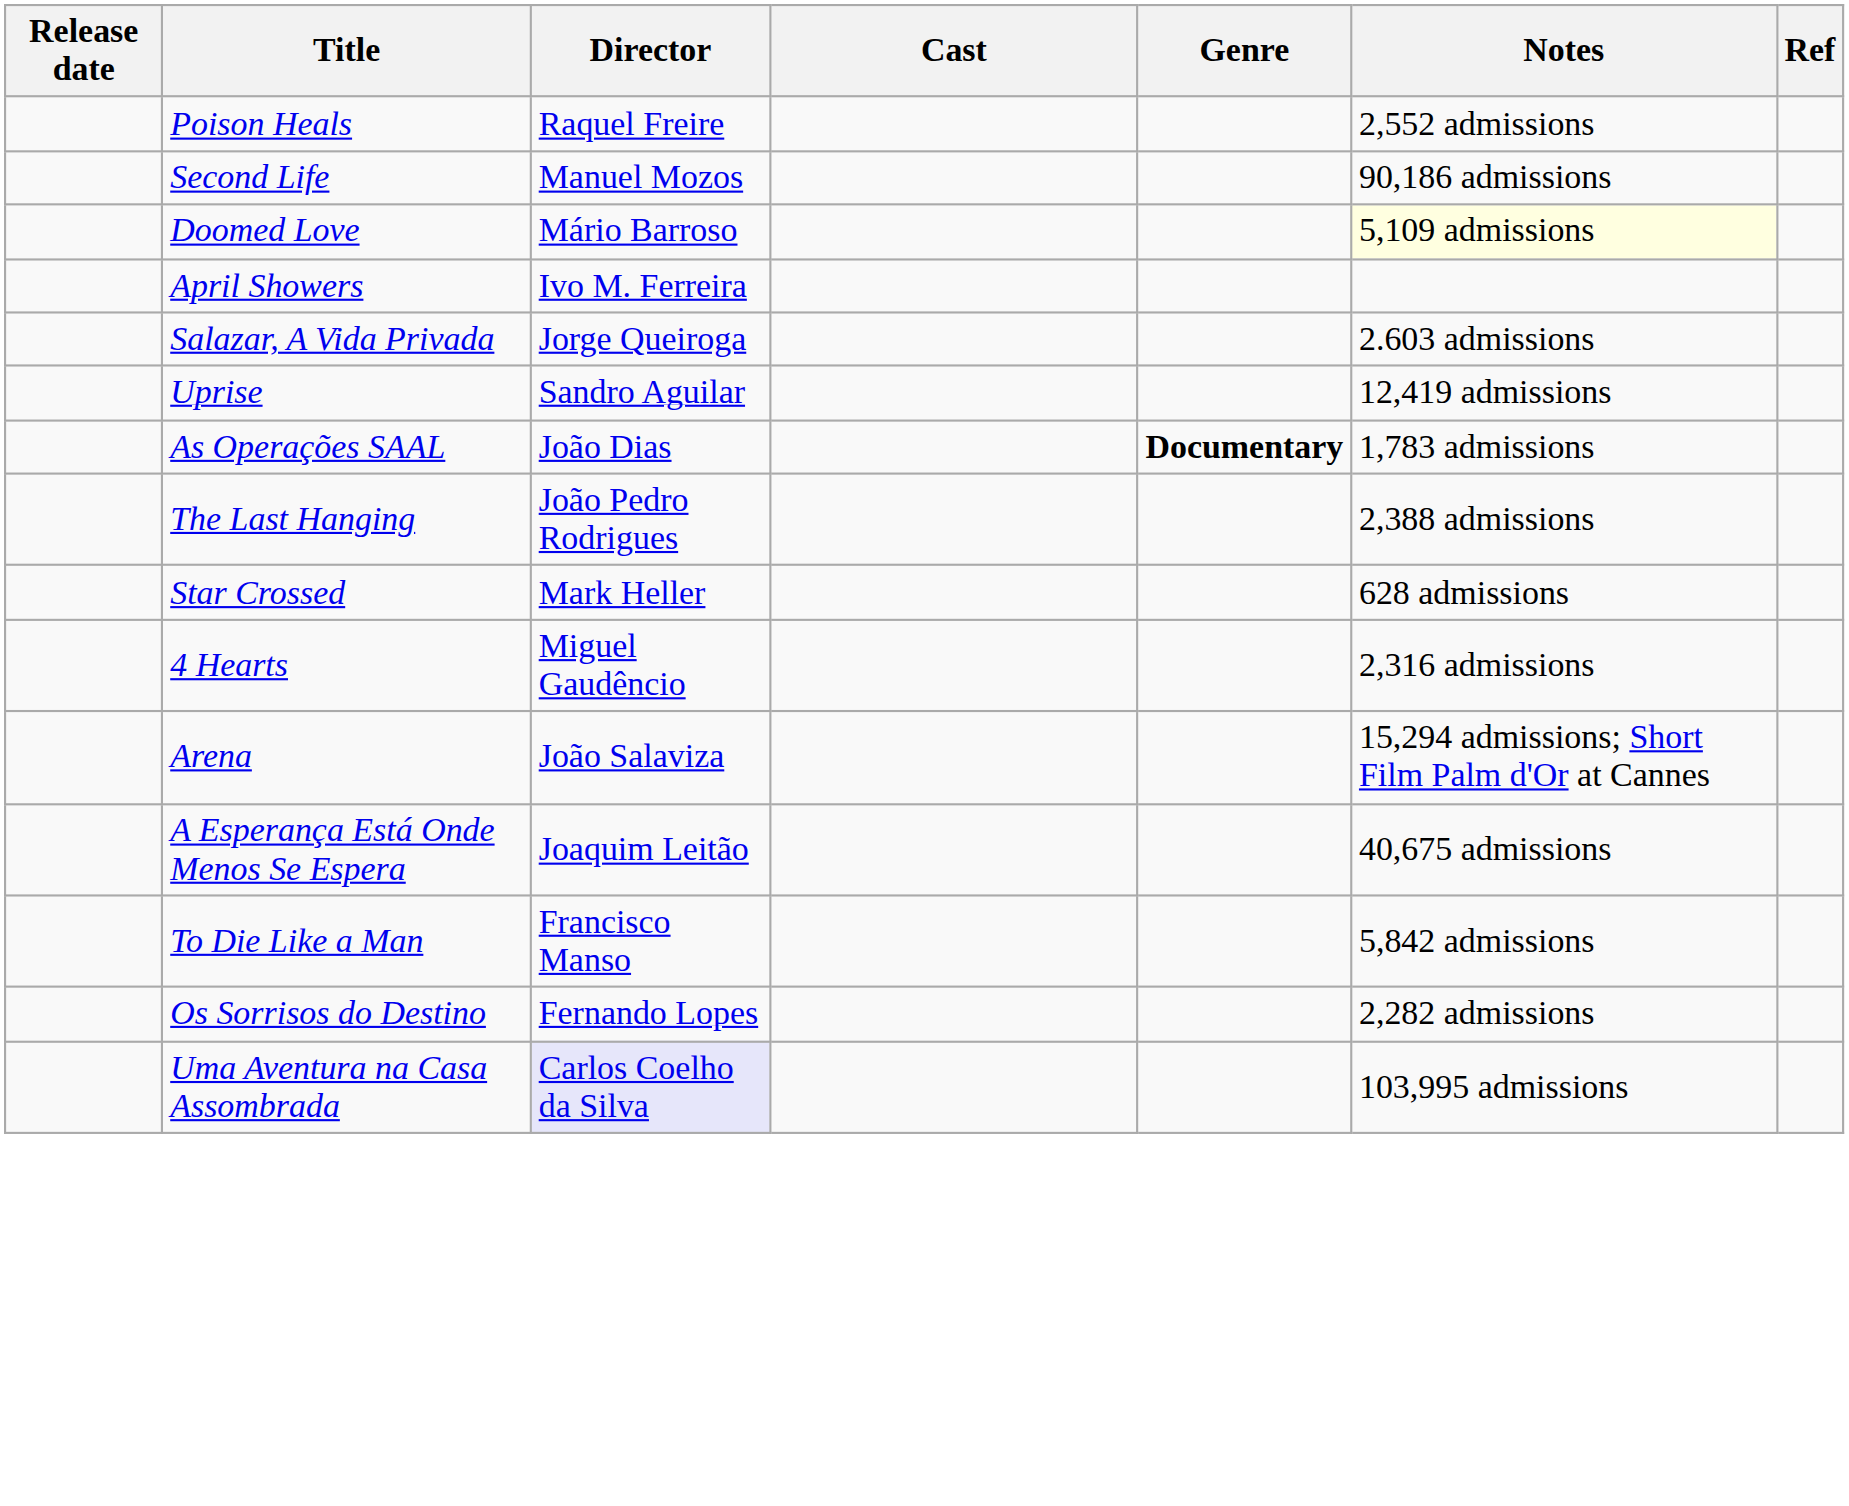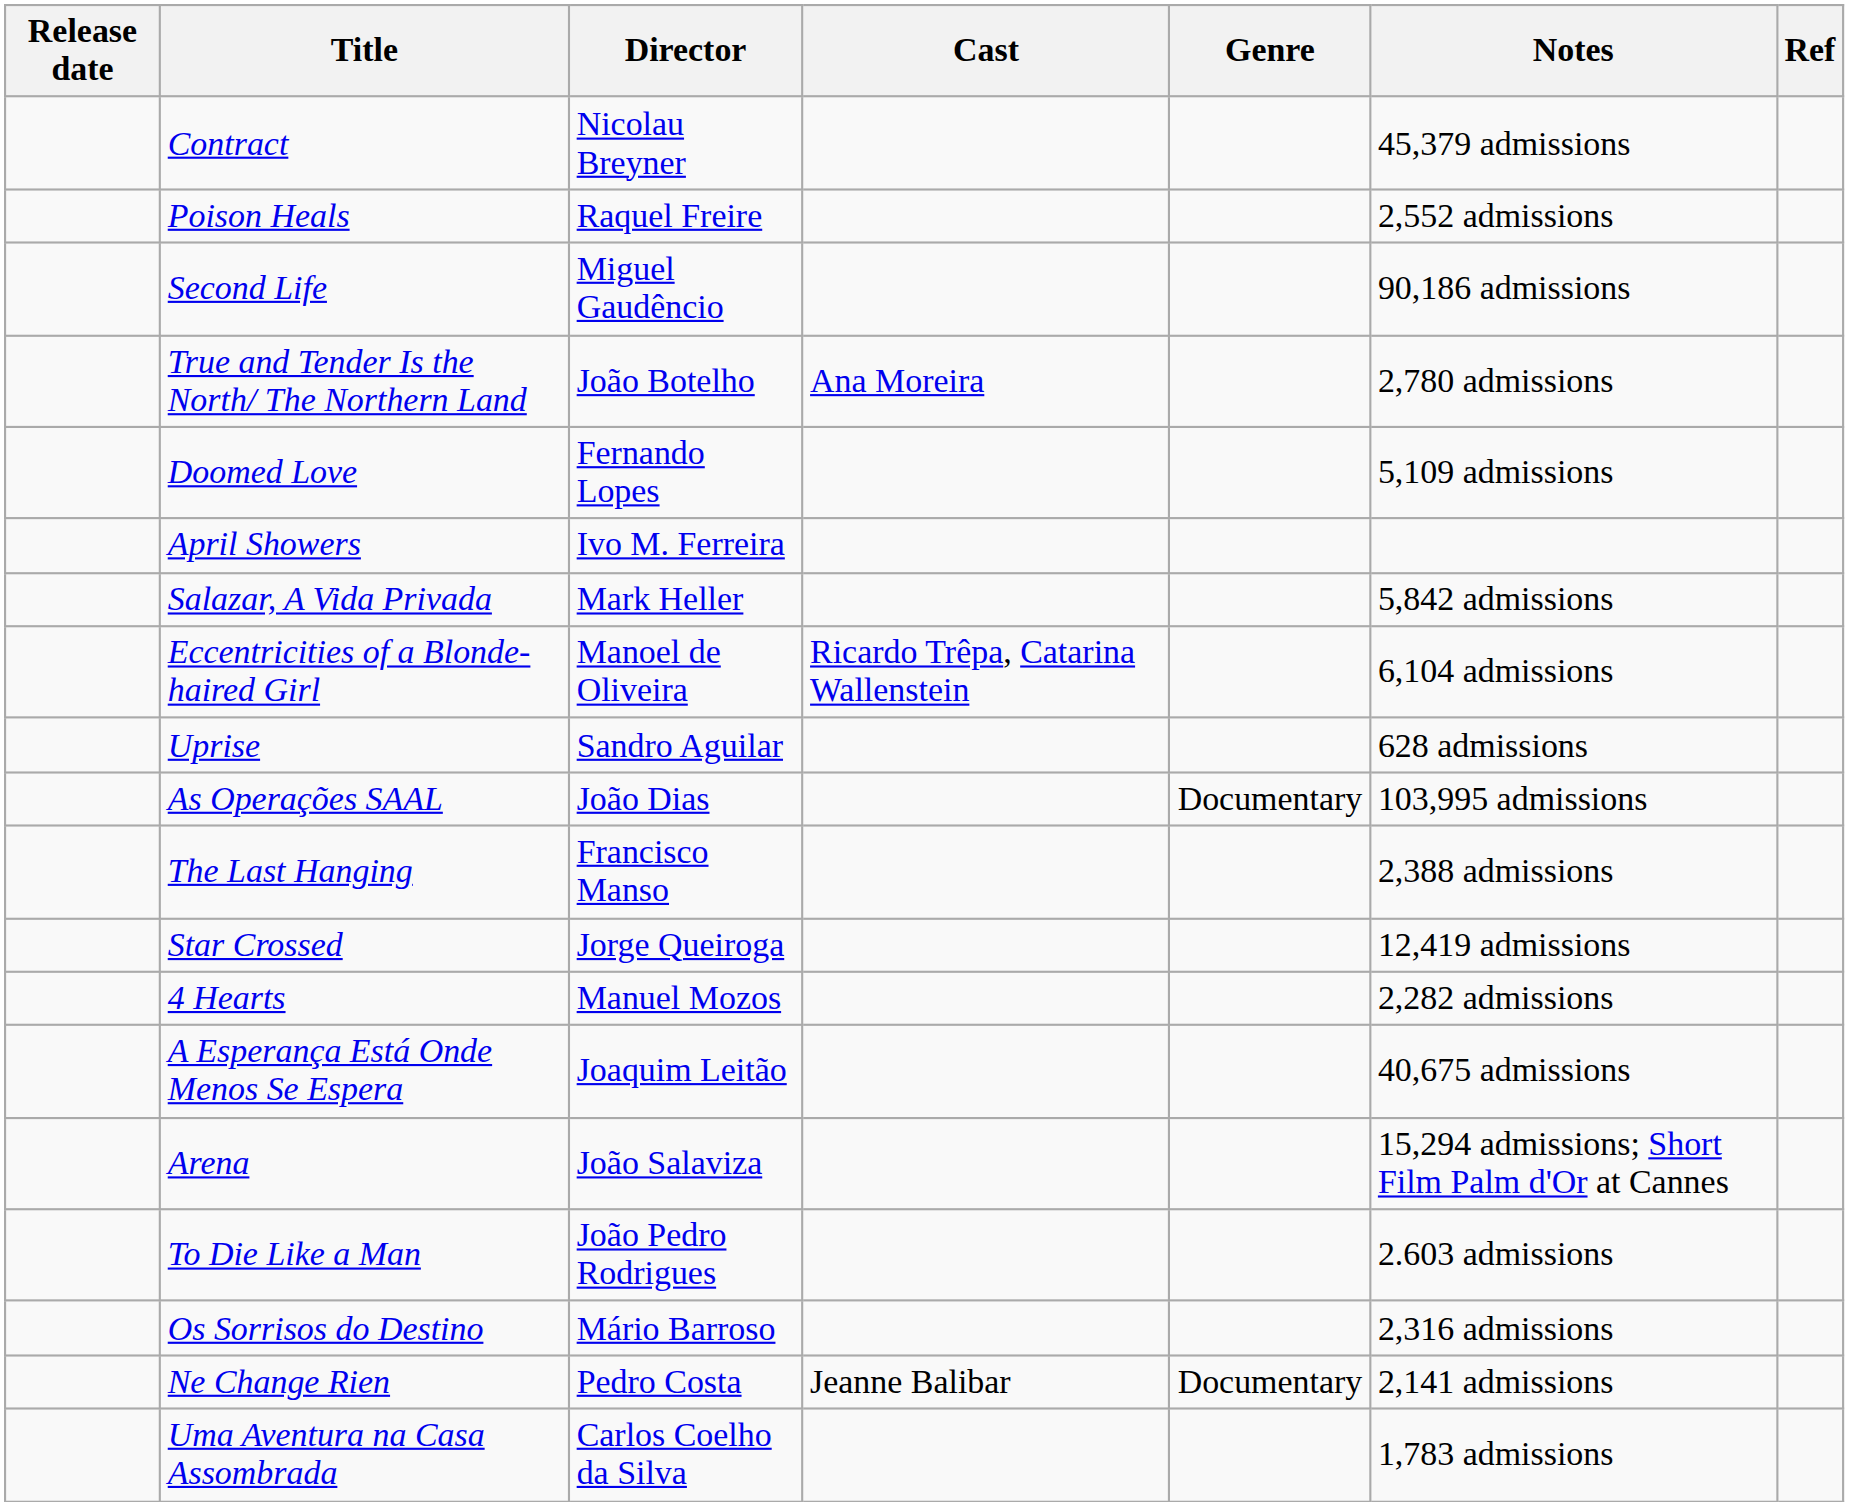 <table class="wikitable sortable">
 <tr>
 <th>Release date</th>
 <th>Title</th>
 <th>Director</th>
 <th style="width:20%;">Cast</th>
 <th>Genre</th>
 <th>Notes</th>
 <th>Ref</th>
+</tr>
+<tr>
+<td></td>
+<td><em><a href='#'>Contract</a></em></td>
+<td><a href='#'>Nicolau Breyner</a></td>
+<td></td>
+<td></td>
+<td>45,379 admissions</td>
+<td></td>
 </tr>
 <tr>
 <td></td>
 <td><em><a href='#'>Poison Heals</a></em></td>
 <td><a href='#'>Raquel Freire</a></td>
 <td></td>
 <td></td>
 <td>2,552 admissions</td>
 <td></td>
 </tr>
 <tr>
 <td></td>
 <td><em><a href='#'>Second Life</a></em></td>
-<td><a href='#'>Manuel Mozos</a></td>
+<td><a href='#'>Miguel Gaudêncio</a></td>
 <td></td>
 <td></td>
 <td>90,186 admissions</td>
 <td></td>
 </tr>
 <tr>
 <td></td>
+<td><em><a href='#'>True and Tender Is the North/ The Northern Land</a></em></td>
+<td><a href='#'>João Botelho</a></td>
+<td><a href='#'>Ana Moreira</a></td>
+<td></td>
+<td>2,780 admissions</td>
+<td></td>
+</tr>
+<tr>
+<td></td>
 <td><em><a href='#'>Doomed Love</a></em></td>
-<td><a href='#'>Mário Barroso</a></td>
+<td><a href='#'>Fernando Lopes</a></td>
 <td></td>
 <td></td>
-<td style="background: lightyellow;">5,109 admissions</td>
+<td>5,109 admissions</td>
 <td></td>
 </tr>
 <tr>
 <td></td>
 <td><em><a href='#'>April Showers</a></em></td>
 <td><a href='#'>Ivo M. Ferreira</a></td>
 <td></td>
 <td></td>
 <td></td>
 <td></td>
 </tr>
 <tr>
 <td></td>
 <td><em><a href='#'>Salazar, A Vida Privada</a></em></td>
-<td><a href='#'>Jorge Queiroga</a></td>
+<td><a href='#'>Mark Heller</a></td>
 <td></td>
 <td></td>
-<td>2.603 admissions</td>
+<td>5,842 admissions</td>
+<td></td>
+</tr>
+<tr>
+<td></td>
+<td><em><a href='#'>Eccentricities of a Blonde-haired Girl</a></em></td>
+<td><a href='#'>Manoel de Oliveira</a></td>
+<td><a href='#'>Ricardo Trêpa</a>, <a href='#'>Catarina Wallenstein</a></td>
+<td></td>
+<td>6,104 admissions</td>
 <td></td>
 </tr>
 <tr>
 <td></td>
 <td><em><a href='#'>Uprise</a></em></td>
 <td><a href='#'>Sandro Aguilar</a></td>
 <td></td>
 <td></td>
-<td>12,419 admissions</td>
+<td>628 admissions</td>
 <td></td>
 </tr>
 <tr>
 <td></td>
 <td><em><a href='#'>As Operações SAAL</a></em></td>
 <td><a href='#'>João Dias</a></td>
 <td></td>
-<td><strong>Documentary</strong></td>
-<td>1,783 admissions</td>
+<td>Documentary</td>
+<td>103,995 admissions</td>
 <td></td>
 </tr>
 <tr>
 <td></td>
 <td><em><a href='#'>The Last Hanging</a></em></td>
-<td><a href='#'>João Pedro Rodrigues</a></td>
+<td><a href='#'>Francisco Manso</a></td>
 <td></td>
 <td></td>
 <td>2,388 admissions</td>
 <td></td>
 </tr>
 <tr>
 <td></td>
 <td><em><a href='#'>Star Crossed</a></em></td>
-<td><a href='#'>Mark Heller</a></td>
+<td><a href='#'>Jorge Queiroga</a></td>
 <td></td>
 <td></td>
-<td>628 admissions</td>
+<td>12,419 admissions</td>
 <td></td>
 </tr>
 <tr>
 <td></td>
 <td><em><a href='#'>4 Hearts</a></em></td>
-<td><a href='#'>Miguel Gaudêncio</a></td>
+<td><a href='#'>Manuel Mozos</a></td>
 <td></td>
 <td></td>
-<td>2,316 admissions</td>
+<td>2,282 admissions</td>
+<td></td>
+</tr>
+<tr>
+<td></td>
+<td><em><a href='#'>A Esperança Está Onde Menos Se Espera</a></em></td>
+<td><a href='#'>Joaquim Leitão</a></td>
+<td></td>
+<td></td>
+<td>40,675 admissions</td>
 <td></td>
 </tr>
 <tr>
 <td></td>
 <td><em><a href='#'>Arena</a></em></td>
 <td><a href='#'>João Salaviza</a></td>
 <td></td>
 <td></td>
 <td>15,294 admissions; <a href='#'>Short Film Palm d'Or</a> at Cannes</td>
 <td></td>
 </tr>
 <tr>
 <td></td>
-<td><em><a href='#'>A Esperança Está Onde Menos Se Espera</a></em></td>
-<td><a href='#'>Joaquim Leitão</a></td>
+<td><em><a href='#'>To Die Like a Man</a></em></td>
+<td><a href='#'>João Pedro Rodrigues</a></td>
 <td></td>
 <td></td>
-<td>40,675 admissions</td>
-<td></td>
-</tr>
-<tr>
-<td></td>
-<td><em><a href='#'>To Die Like a Man</a></em></td>
-<td><a href='#'>Francisco Manso</a></td>
-<td></td>
-<td></td>
-<td>5,842 admissions</td>
+<td>2.603 admissions</td>
 <td></td>
 </tr>
 <tr>
 <td></td>
 <td><em><a href='#'>Os Sorrisos do Destino</a></em></td>
-<td><a href='#'>Fernando Lopes</a></td>
+<td><a href='#'>Mário Barroso</a></td>
 <td></td>
 <td></td>
-<td>2,282 admissions</td>
+<td>2,316 admissions</td>
+<td></td>
+</tr>
+<tr>
+<td></td>
+<td><em><a href='#'>Ne Change Rien</a></em></td>
+<td><a href='#'>Pedro Costa</a></td>
+<td>Jeanne Balibar</td>
+<td>Documentary</td>
+<td>2,141 admissions</td>
 <td></td>
 </tr>
 <tr>
 <td></td>
 <td><em><a href='#'>Uma Aventura na Casa Assombrada</a></em></td>
-<td style="background: lavender;"><a href='#'>Carlos Coelho da Silva</a></td>
+<td><a href='#'>Carlos Coelho da Silva</a></td>
 <td></td>
 <td></td>
-<td>103,995 admissions</td>
+<td>1,783 admissions</td>
 <td></td>
 </tr>
 </table>
